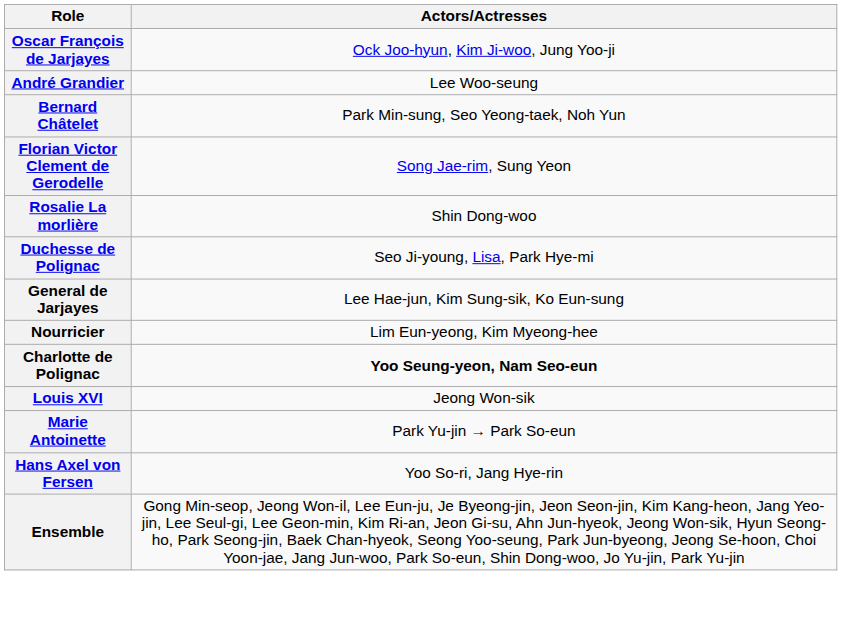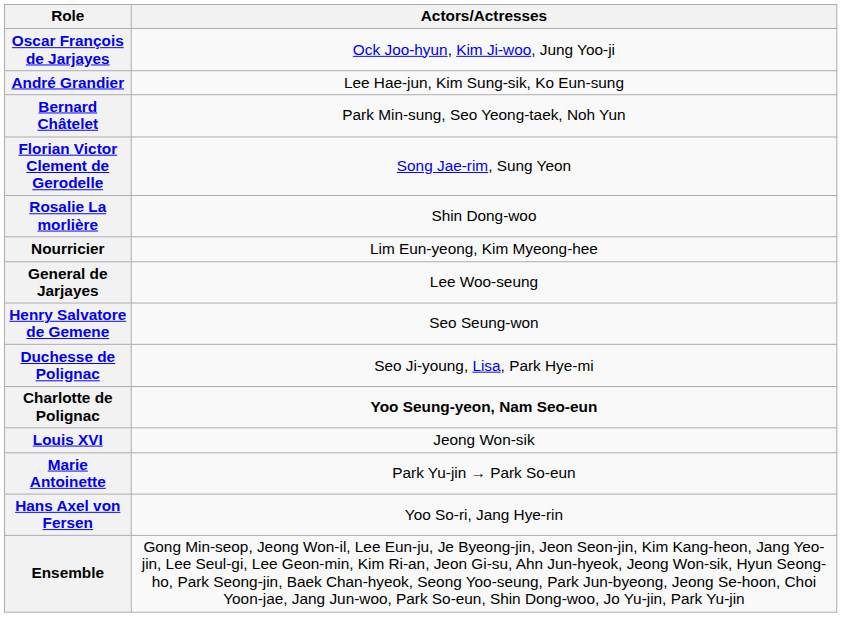 <table class="wikitable" style="text-align:center;">
 <tr>
 <th>Role</th>
 <th>Actors/Actresses</th>
 </tr>
 <tr>
 <th scope="row"><a href='#'>Oscar François de Jarjayes</a></th>
 <td><a href='#'>Ock Joo-hyun</a>, <a href='#'>Kim Ji-woo</a>, Jung Yoo-ji</td>
 </tr>
 <tr>
 <th scope="row"><a href='#'>André Grandier</a></th>
-<td>Lee Woo-seung</td>
+<td>Lee Hae-jun, Kim Sung-sik, Ko Eun-sung</td>
 </tr>
 <tr>
 <th scope="row"><a href='#'>Bernard Châtelet</a></th>
 <td>Park Min-sung, Seo Yeong-taek, Noh Yun</td>
 </tr>
 <tr>
 <th scope="row"><a href='#'>Florian Victor Clement de Gerodelle</a></th>
 <td><a href='#'>Song Jae-rim</a>, Sung Yeon</td>
 </tr>
 <tr>
 <th scope="row"><a href='#'>Rosalie La morlière</a></th>
 <td>Shin Dong-woo</td>
 </tr>
 <tr>
-<th scope="row"><a href='#'>Duchesse de Polignac</a></th>
-<td>Seo Ji-young, <a href='#'>Lisa</a>, Park Hye-mi</td>
+<th scope="row">Nourricier</th>
+<td>Lim Eun-yeong, Kim Myeong-hee</td>
 </tr>
 <tr>
 <th scope="row">General de Jarjayes</th>
-<td>Lee Hae-jun, Kim Sung-sik, Ko Eun-sung</td>
+<td>Lee Woo-seung</td>
 </tr>
 <tr>
-<th scope="row">Nourricier</th>
-<td>Lim Eun-yeong, Kim Myeong-hee</td>
+<th scope="row"><a href='#'>Henry Salvatore de Gemene</a></th>
+<td>Seo Seung-won</td>
+</tr>
+<tr>
+<th scope="row"><a href='#'>Duchesse de Polignac</a></th>
+<td>Seo Ji-young, <a href='#'>Lisa</a>, Park Hye-mi</td>
 </tr>
 <tr>
 <th scope="row">Charlotte de Polignac</th>
 <td><strong>Yoo Seung-yeon, Nam Seo-eun</strong></td>
 </tr>
 <tr>
 <th scope="row"><a href='#'>Louis XVI</a></th>
 <td>Jeong Won-sik</td>
 </tr>
 <tr>
 <th scope="row"><a href='#'>Marie Antoinette</a></th>
 <td>Park Yu-jin → Park So-eun</td>
 </tr>
 <tr>
 <th scope="row"><a href='#'>Hans Axel von Fersen</a></th>
 <td>Yoo So-ri, Jang Hye-rin</td>
 </tr>
 <tr>
 <th scope="row">Ensemble</th>
 <td>Gong Min-seop, Jeong Won-il, Lee Eun-ju, Je Byeong-jin, Jeon Seon-jin, Kim Kang-heon, Jang Yeo-jin, Lee Seul-gi, Lee Geon-min, Kim Ri-an, Jeon Gi-su, Ahn Jun-hyeok, Jeong Won-sik, Hyun Seong-ho, Park Seong-jin, Baek Chan-hyeok, Seong Yoo-seung, Park Jun-byeong, Jeong Se-hoon, Choi Yoon-jae, Jang Jun-woo, Park So-eun, Shin Dong-woo, Jo Yu-jin, Park Yu-jin</td>
 </tr>
 </table>
